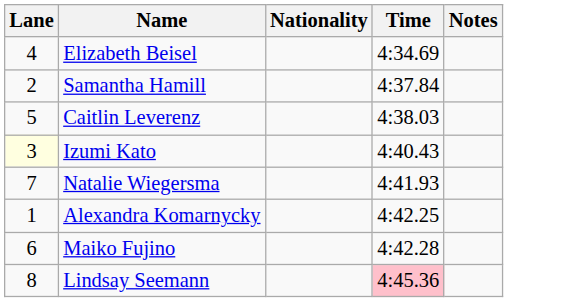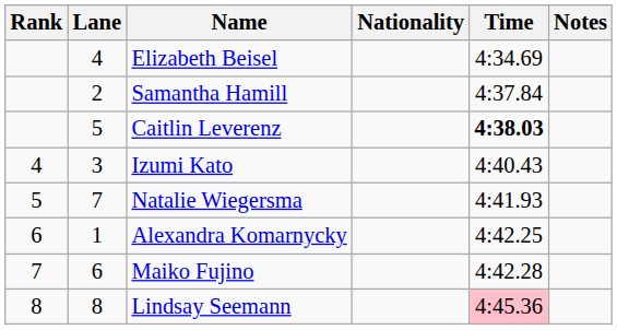 <table class="wikitable sortable" style="text-align:center">
 <tr>
+<th>Rank</th>
 <th>Lane</th>
 <th>Name</th>
 <th>Nationality</th>
 <th>Time</th>
 <th>Notes</th>
 </tr>
 <tr>
+<td></td>
 <td>4</td>
 <td align=left><a href='#'>Elizabeth Beisel</a></td>
 <td align=left></td>
 <td>4:34.69</td>
 <td></td>
 </tr>
 <tr>
+<td></td>
 <td>2</td>
 <td align=left><a href='#'>Samantha Hamill</a></td>
 <td align=left></td>
 <td>4:37.84</td>
 <td></td>
 </tr>
 <tr>
+<td></td>
 <td>5</td>
 <td align=left><a href='#'>Caitlin Leverenz</a></td>
 <td align=left></td>
-<td>4:38.03</td>
+<td><strong>4:38.03</strong></td>
 <td></td>
 </tr>
 <tr>
-<td style="background: lightyellow;">3</td>
+<td>4</td>
+<td>3</td>
 <td align=left><a href='#'>Izumi Kato</a></td>
 <td align=left></td>
 <td>4:40.43</td>
 <td></td>
 </tr>
 <tr>
+<td>5</td>
 <td>7</td>
 <td align=left><a href='#'>Natalie Wiegersma</a></td>
 <td align=left></td>
 <td>4:41.93</td>
 <td></td>
 </tr>
 <tr>
+<td>6</td>
 <td>1</td>
 <td align=left><a href='#'>Alexandra Komarnycky</a></td>
 <td align=left></td>
 <td>4:42.25</td>
 <td></td>
 </tr>
 <tr>
+<td>7</td>
 <td>6</td>
 <td align=left><a href='#'>Maiko Fujino</a></td>
 <td align=left></td>
 <td>4:42.28</td>
 <td></td>
 </tr>
 <tr>
 <td>8</td>
+<td>8</td>
 <td align=left><a href='#'>Lindsay Seemann</a></td>
 <td align=left></td>
 <td style="background: pink;">4:45.36</td>
 <td></td>
 </tr>
 </table>
